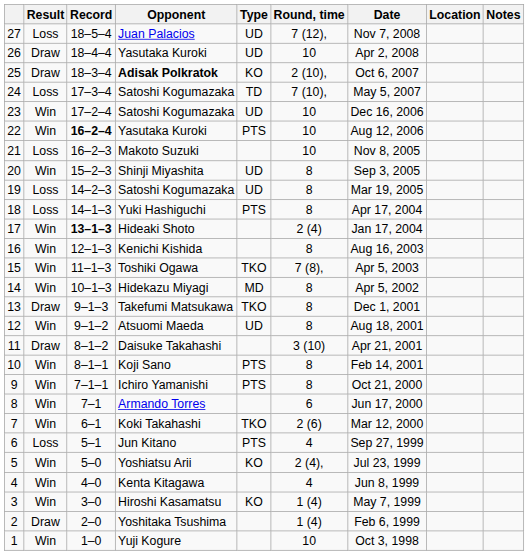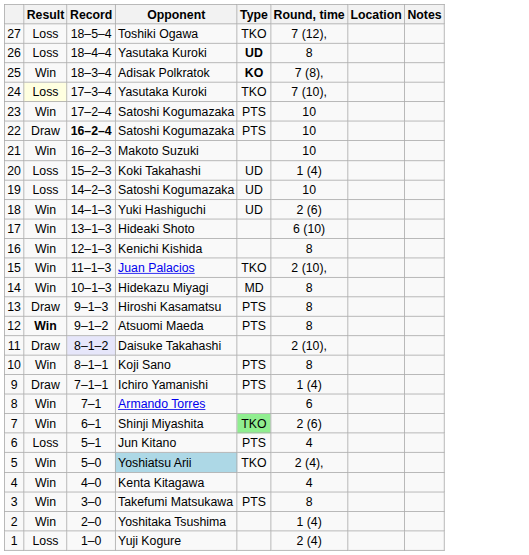 <table class="wikitable" style="text-align:center; font-size:95%">
 <tr>
 <th></th>
 <th>Result</th>
 <th>Record</th>
 <th>Opponent</th>
 <th>Type</th>
 <th>Round, time</th>
-<th>Date</th>
 <th>Location</th>
 <th>Notes</th>
 </tr>
 <tr>
 <td>27</td>
 <td>Loss</td>
 <td>18–5–4</td>
-<td style="text-align:left;"> <a href='#'>Juan Palacios</a></td>
-<td>UD</td>
+<td style="text-align:left;"> Toshiki Ogawa</td>
+<td>TKO</td>
 <td>7 (12), </td>
-<td>Nov 7, 2008</td>
 <td style="text-align:left;"> </td>
 <td style="text-align:left;"></td>
 </tr>
 <tr>
 <td>26</td>
-<td>Draw</td>
+<td>Loss</td>
 <td>18–4–4</td>
 <td style="text-align:left;"> Yasutaka Kuroki</td>
-<td>UD</td>
-<td>10</td>
-<td>Apr 2, 2008</td>
+<td><strong>UD</strong></td>
+<td>8</td>
 <td style="text-align:left;"> </td>
 <td style="text-align:left;"></td>
 </tr>
 <tr>
 <td>25</td>
-<td>Draw</td>
+<td>Win</td>
 <td>18–3–4</td>
-<td style="text-align:left;"><strong> Adisak Polkratok</strong></td>
-<td>KO</td>
-<td>2 (10), </td>
-<td>Oct 6, 2007</td>
+<td style="text-align:left;"> Adisak Polkratok</td>
+<td><strong>KO</strong></td>
+<td>7 (8), </td>
 <td style="text-align:left;"> </td>
 <td></td>
 </tr>
 <tr>
 <td>24</td>
-<td>Loss</td>
+<td style="background: lightyellow;">Loss</td>
 <td>17–3–4</td>
-<td style="text-align:left;"> Satoshi Kogumazaka</td>
-<td>TD</td>
+<td style="text-align:left;"> Yasutaka Kuroki</td>
+<td>TKO</td>
 <td>7 (10), </td>
-<td>May 5, 2007</td>
 <td style="text-align:left;"> </td>
 <td style="text-align:left;"></td>
 </tr>
 <tr>
 <td>23</td>
 <td>Win</td>
 <td>17–2–4</td>
 <td style="text-align:left;"> Satoshi Kogumazaka</td>
-<td>UD</td>
+<td>PTS</td>
 <td>10</td>
-<td>Dec 16, 2006</td>
 <td style="text-align:left;"> </td>
 <td style="text-align:left;"></td>
 </tr>
 <tr>
 <td>22</td>
-<td>Win</td>
+<td>Draw</td>
 <td><strong>16–2–4</strong></td>
-<td style="text-align:left;"> Yasutaka Kuroki</td>
+<td style="text-align:left;"> Satoshi Kogumazaka</td>
 <td>PTS</td>
 <td>10</td>
-<td>Aug 12, 2006</td>
 <td style="text-align:left;"> </td>
 <td style="text-align:left;"></td>
 </tr>
 <tr>
 <td>21</td>
-<td>Loss</td>
+<td>Win</td>
 <td>16–2–3</td>
 <td style="text-align:left;"> Makoto Suzuki</td>
 <td></td>
 <td>10</td>
-<td>Nov 8, 2005</td>
 <td style="text-align:left;"> </td>
 <td></td>
 </tr>
 <tr>
 <td>20</td>
-<td>Win</td>
+<td>Loss</td>
 <td>15–2–3</td>
-<td style="text-align:left;"> Shinji Miyashita</td>
+<td style="text-align:left;"> Koki Takahashi</td>
 <td>UD</td>
-<td>8</td>
-<td>Sep 3, 2005</td>
+<td>1 (4)</td>
 <td style="text-align:left;"> </td>
 <td></td>
 </tr>
 <tr>
 <td>19</td>
 <td>Loss</td>
 <td>14–2–3</td>
 <td style="text-align:left;"> Satoshi Kogumazaka</td>
 <td>UD</td>
-<td>8</td>
-<td>Mar 19, 2005</td>
+<td>10</td>
 <td style="text-align:left;"> </td>
 <td style="text-align:left;"></td>
 </tr>
 <tr>
 <td>18</td>
-<td>Loss</td>
+<td>Win</td>
 <td>14–1–3</td>
 <td style="text-align:left;"> Yuki Hashiguchi</td>
-<td>PTS</td>
-<td>8</td>
-<td>Apr 17, 2004</td>
+<td>UD</td>
+<td>2 (6)</td>
 <td style="text-align:left;"> </td>
 <td></td>
 </tr>
 <tr>
 <td>17</td>
 <td>Win</td>
-<td><strong>13–1–3</strong></td>
+<td>13–1–3</td>
 <td style="text-align:left;"> Hideaki Shoto</td>
 <td></td>
-<td>2 (4)</td>
-<td>Jan 17, 2004</td>
+<td>6 (10)</td>
 <td style="text-align:left;"> </td>
 <td style="text-align:left;"></td>
 </tr>
 <tr>
 <td>16</td>
 <td>Win</td>
 <td>12–1–3</td>
 <td style="text-align:left;"> Kenichi Kishida</td>
 <td></td>
 <td>8</td>
-<td>Aug 16, 2003</td>
 <td style="text-align:left;"> </td>
 <td></td>
 </tr>
 <tr>
 <td>15</td>
 <td>Win</td>
 <td>11–1–3</td>
-<td style="text-align:left;"> Toshiki Ogawa</td>
+<td style="text-align:left;"> <a href='#'>Juan Palacios</a></td>
 <td>TKO</td>
-<td>7 (8), </td>
-<td>Apr 5, 2003</td>
+<td>2 (10), </td>
 <td style="text-align:left;"> </td>
 <td></td>
 </tr>
 <tr>
 <td>14</td>
 <td>Win</td>
 <td>10–1–3</td>
 <td style="text-align:left;"> Hidekazu Miyagi</td>
 <td>MD</td>
 <td>8</td>
-<td>Apr 5, 2002</td>
 <td style="text-align:left;"> </td>
 <td></td>
 </tr>
 <tr>
 <td>13</td>
 <td>Draw</td>
 <td>9–1–3</td>
-<td style="text-align:left;"> Takefumi Matsukawa</td>
-<td>TKO</td>
+<td style="text-align:left;"> Hiroshi Kasamatsu</td>
+<td>PTS</td>
 <td>8</td>
-<td>Dec 1, 2001</td>
 <td style="text-align:left;"> </td>
 <td></td>
 </tr>
 <tr>
 <td>12</td>
-<td>Win</td>
+<td><strong>Win</strong></td>
 <td>9–1–2</td>
 <td style="text-align:left;"> Atsuomi Maeda</td>
-<td>UD</td>
+<td>PTS</td>
 <td>8</td>
-<td>Aug 18, 2001</td>
 <td style="text-align:left;"> </td>
 <td></td>
 </tr>
 <tr>
 <td>11</td>
 <td>Draw</td>
-<td>8–1–2</td>
+<td style="background: lavender;">8–1–2</td>
 <td style="text-align:left;"> Daisuke Takahashi</td>
 <td></td>
-<td>3 (10)</td>
-<td>Apr 21, 2001</td>
+<td>2 (10), </td>
 <td style="text-align:left;"> </td>
 <td></td>
 </tr>
 <tr>
 <td>10</td>
 <td>Win</td>
 <td>8–1–1</td>
 <td style="text-align:left;"> Koji Sano</td>
 <td>PTS</td>
 <td>8</td>
-<td>Feb 14, 2001</td>
 <td style="text-align:left;"> </td>
 <td></td>
 </tr>
 <tr>
 <td>9</td>
-<td>Win</td>
+<td>Draw</td>
 <td>7–1–1</td>
 <td style="text-align:left;"> Ichiro Yamanishi</td>
 <td>PTS</td>
-<td>8</td>
-<td>Oct 21, 2000</td>
+<td>1 (4)</td>
 <td style="text-align:left;"> </td>
 <td></td>
 </tr>
 <tr>
 <td>8</td>
 <td>Win</td>
 <td>7–1</td>
 <td style="text-align:left;"> <a href='#'>Armando Torres</a></td>
 <td></td>
 <td>6</td>
-<td>Jun 17, 2000</td>
 <td style="text-align:left;"> </td>
 <td></td>
 </tr>
 <tr>
 <td>7</td>
 <td>Win</td>
 <td>6–1</td>
-<td style="text-align:left;"> Koki Takahashi</td>
-<td>TKO</td>
+<td style="text-align:left;"> Shinji Miyashita</td>
+<td style="background: lightgreen;">TKO</td>
 <td>2 (6)</td>
-<td>Mar 12, 2000</td>
 <td style="text-align:left;"> </td>
 <td></td>
 </tr>
 <tr>
 <td>6</td>
 <td>Loss</td>
 <td>5–1</td>
 <td style="text-align:left;"> Jun Kitano</td>
 <td>PTS</td>
 <td>4</td>
-<td>Sep 27, 1999</td>
 <td style="text-align:left;"> </td>
 <td></td>
 </tr>
 <tr>
 <td>5</td>
 <td>Win</td>
 <td>5–0</td>
-<td style="text-align:left;"> Yoshiatsu Arii</td>
-<td>KO</td>
+<td style="background: lightblue; text-align:left;"> Yoshiatsu Arii</td>
+<td>TKO</td>
 <td>2 (4), </td>
-<td>Jul 23, 1999</td>
 <td style="text-align:left;"> </td>
 <td></td>
 </tr>
 <tr>
 <td>4</td>
 <td>Win</td>
 <td>4–0</td>
 <td style="text-align:left;"> Kenta Kitagawa</td>
 <td></td>
 <td>4</td>
-<td>Jun 8, 1999</td>
 <td style="text-align:left;"> </td>
 <td></td>
 </tr>
 <tr>
 <td>3</td>
 <td>Win</td>
 <td>3–0</td>
-<td style="text-align:left;"> Hiroshi Kasamatsu</td>
-<td>KO</td>
-<td>1 (4)</td>
-<td>May 7, 1999</td>
+<td style="text-align:left;"> Takefumi Matsukawa</td>
+<td>PTS</td>
+<td>8</td>
 <td style="text-align:left;"> </td>
 <td></td>
 </tr>
 <tr>
 <td>2</td>
-<td>Draw</td>
+<td>Win</td>
 <td>2–0</td>
 <td style="text-align:left;">Yoshitaka Tsushima</td>
 <td></td>
 <td>1 (4)</td>
-<td>Feb 6, 1999</td>
 <td style="text-align:left;"> </td>
 <td></td>
 </tr>
 <tr>
 <td>1</td>
-<td>Win</td>
+<td>Loss</td>
 <td>1–0</td>
 <td style="text-align:left;">Yuji Kogure</td>
 <td></td>
-<td>10</td>
-<td>Oct 3, 1998</td>
+<td>2 (4)</td>
 <td style="text-align:left;"> </td>
 <td style="text-align:left;"></td>
 </tr>
 </table>
